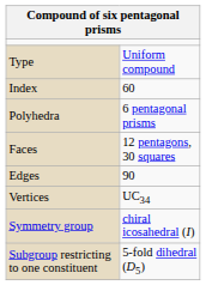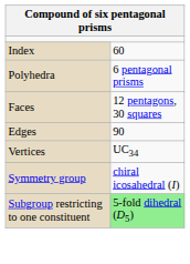 <table class="wikitable" style="float:right; margin-left:5px; width:250px">
 <tr>
 <th bgcolor=#e7dcc3 colspan=2>Compound of six pentagonal prisms</th>
 </tr>
 <tr>
 <td align=center colspan=2></td>
-</tr>
-<tr>
-<td bgcolor=#e7dcc3>Type</td>
-<td><a href='#'>Uniform compound</a></td>
 </tr>
 <tr>
 <td bgcolor=#e7dcc3>Index</td>
 <td>60</td>
 </tr>
 <tr>
 <td bgcolor=#e7dcc3>Polyhedra</td>
 <td>6 <a href='#'>pentagonal prisms</a></td>
 </tr>
 <tr>
 <td bgcolor=#e7dcc3>Faces</td>
 <td>12 <a href='#'>pentagons</a>,<br>30 <a href='#'>squares</a></td>
 </tr>
 <tr>
 <td bgcolor=#e7dcc3>Edges</td>
 <td>90</td>
 </tr>
 <tr>
 <td bgcolor=#e7dcc3>Vertices</td>
 <td>UC<sub>34</sub></td>
 </tr>
 <tr>
 <td bgcolor=#e7dcc3><a href='#'>Symmetry group</a></td>
 <td><a href='#'>chiral</a> <a href='#'>icosahedral</a> (<em>I</em>)</td>
 </tr>
 <tr>
 <td bgcolor=#e7dcc3><a href='#'>Subgroup</a> restricting to one constituent</td>
-<td>5-fold <a href='#'>dihedral</a> (<em>D</em><sub>5</sub>)</td>
+<td style="background: lightgreen;">5-fold <a href='#'>dihedral</a> (<em>D</em><sub>5</sub>)</td>
 </tr>
 </table>
